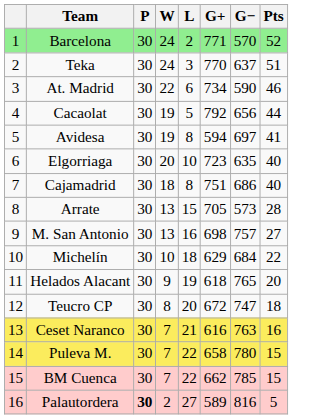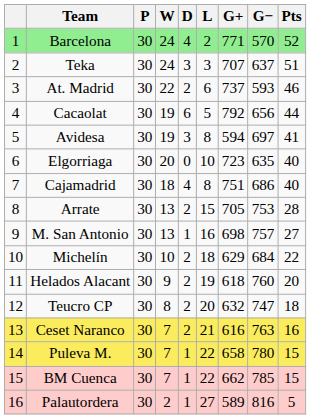 <table class="wikitable sortable" style="text-align: center;">
 <tr>
 <th align="center"></th>
 <th align="center">Team</th>
 <th align="center">P</th>
 <th align="center">W</th>
+<th align="center">D</th>
 <th align="center">L</th>
 <th align="center">G+</th>
 <th align="center">G−</th>
 <th align="center">Pts</th>
 </tr>
 <tr style="background: #90EE90;">
 <td>1</td>
 <td>Barcelona</td>
 <td>30</td>
 <td>24</td>
+<td>4</td>
 <td>2</td>
 <td>771</td>
 <td>570</td>
 <td>52</td>
 </tr>
 <tr>
 <td>2</td>
 <td>Teka</td>
 <td>30</td>
 <td>24</td>
 <td>3</td>
-<td>770</td>
+<td>3</td>
+<td>707</td>
 <td>637</td>
 <td>51</td>
 </tr>
 <tr>
 <td>3</td>
 <td>At. Madrid</td>
 <td>30</td>
 <td>22</td>
+<td>2</td>
 <td>6</td>
-<td>734</td>
-<td>590</td>
+<td>737</td>
+<td>593</td>
 <td>46</td>
 </tr>
 <tr>
 <td>4</td>
 <td>Cacaolat</td>
 <td>30</td>
 <td>19</td>
+<td>6</td>
 <td>5</td>
 <td>792</td>
 <td>656</td>
 <td>44</td>
 </tr>
 <tr>
 <td>5</td>
 <td>Avidesa</td>
 <td>30</td>
 <td>19</td>
+<td>3</td>
 <td>8</td>
 <td>594</td>
 <td>697</td>
 <td>41</td>
 </tr>
 <tr>
 <td>6</td>
 <td>Elgorriaga</td>
 <td>30</td>
 <td>20</td>
+<td>0</td>
 <td>10</td>
 <td>723</td>
 <td>635</td>
 <td>40</td>
 </tr>
 <tr>
 <td>7</td>
 <td>Cajamadrid</td>
 <td>30</td>
 <td>18</td>
+<td>4</td>
 <td>8</td>
 <td>751</td>
 <td>686</td>
 <td>40</td>
 </tr>
 <tr>
 <td>8</td>
 <td>Arrate</td>
 <td>30</td>
 <td>13</td>
+<td>2</td>
 <td>15</td>
 <td>705</td>
-<td>573</td>
+<td>753</td>
 <td>28</td>
 </tr>
 <tr>
 <td>9</td>
 <td>M. San Antonio</td>
 <td>30</td>
 <td>13</td>
+<td>1</td>
 <td>16</td>
 <td>698</td>
 <td>757</td>
 <td>27</td>
 </tr>
 <tr>
 <td>10</td>
 <td>Michelín</td>
 <td>30</td>
 <td>10</td>
+<td>2</td>
 <td>18</td>
 <td>629</td>
 <td>684</td>
 <td>22</td>
 </tr>
 <tr>
 <td>11</td>
 <td>Helados Alacant</td>
 <td>30</td>
 <td>9</td>
+<td>2</td>
 <td>19</td>
 <td>618</td>
-<td>765</td>
+<td>760</td>
 <td>20</td>
 </tr>
 <tr>
 <td>12</td>
 <td>Teucro CP</td>
 <td>30</td>
 <td>8</td>
+<td>2</td>
 <td>20</td>
-<td>672</td>
+<td>632</td>
 <td>747</td>
 <td>18</td>
 </tr>
 <tr style="background: #FBEC5D;">
 <td>13</td>
 <td>Ceset Naranco</td>
 <td>30</td>
 <td>7</td>
+<td>2</td>
 <td>21</td>
 <td>616</td>
 <td>763</td>
 <td>16</td>
 </tr>
 <tr style="background: #FBEC5D;">
 <td>14</td>
 <td>Puleva M.</td>
 <td>30</td>
 <td>7</td>
+<td>1</td>
 <td>22</td>
 <td>658</td>
 <td>780</td>
 <td>15</td>
 </tr>
 <tr style="background:#FFCCCC">
 <td>15</td>
 <td>BM Cuenca</td>
 <td>30</td>
 <td>7</td>
+<td>1</td>
 <td>22</td>
 <td>662</td>
 <td>785</td>
 <td>15</td>
 </tr>
 <tr style="background:#FFCCCC">
 <td>16</td>
 <td>Palautordera</td>
-<td><strong>30</strong></td>
+<td>30</td>
 <td>2</td>
+<td>1</td>
 <td>27</td>
 <td>589</td>
 <td>816</td>
 <td>5</td>
 </tr>
 </table>
